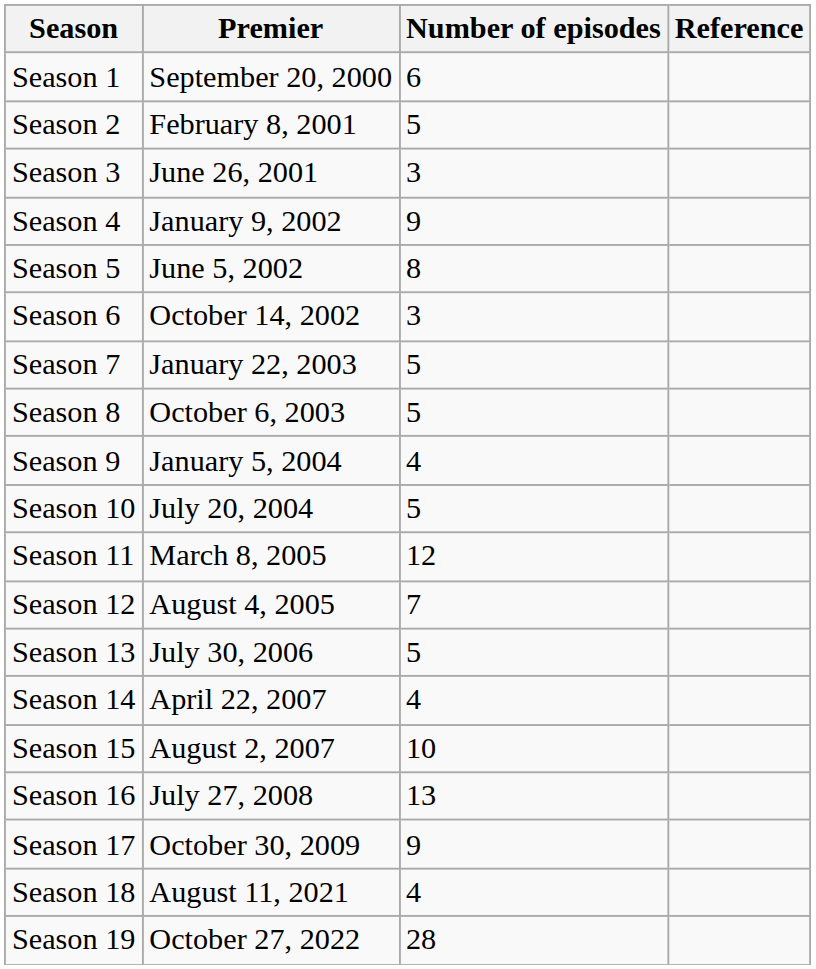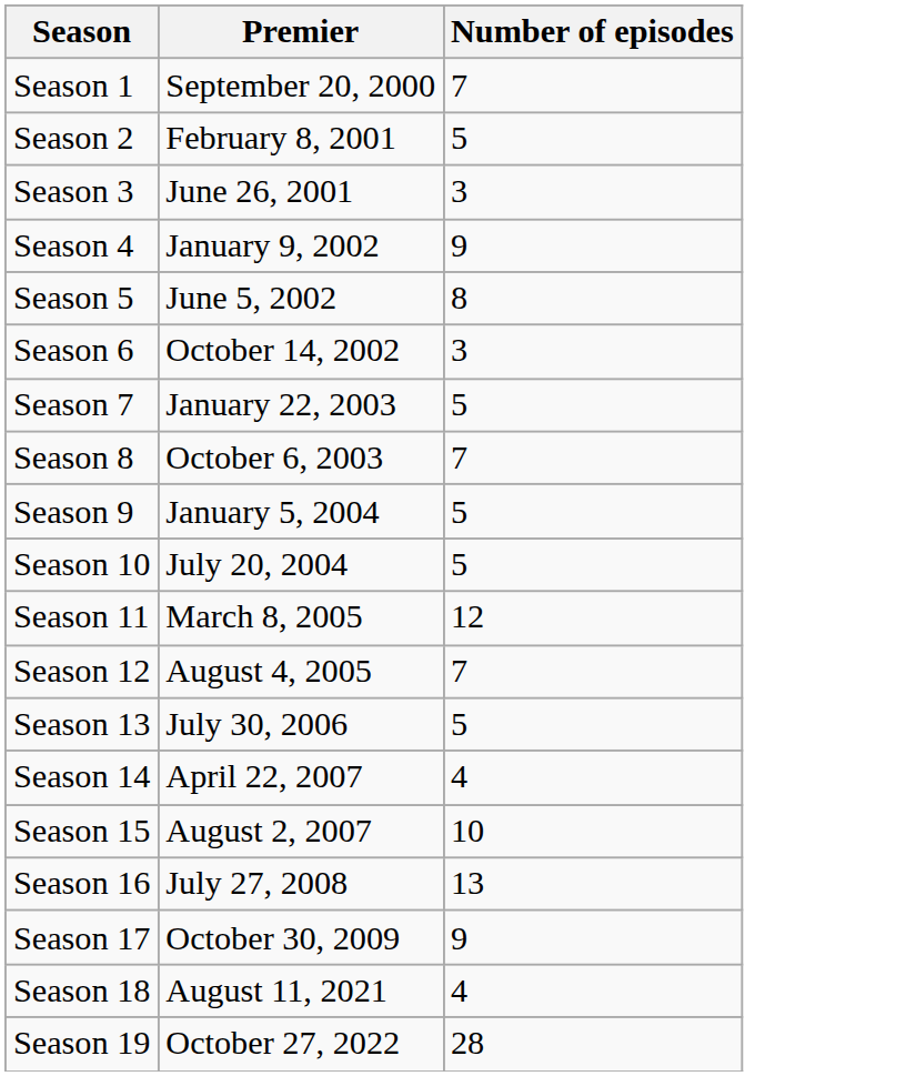 <table class="wikitable">
 <tr>
 <th>Season</th>
 <th>Premier</th>
 <th>Number of episodes</th>
-<th>Reference</th>
 </tr>
 <tr>
 <td>Season 1</td>
 <td>September 20, 2000</td>
-<td>6</td>
-<td></td>
+<td>7</td>
 </tr>
 <tr>
 <td>Season 2</td>
 <td>February 8, 2001</td>
 <td>5</td>
-<td></td>
 </tr>
 <tr>
 <td>Season 3</td>
 <td>June 26, 2001</td>
 <td>3</td>
-<td></td>
 </tr>
 <tr>
 <td>Season 4</td>
 <td>January 9, 2002</td>
 <td>9</td>
-<td></td>
 </tr>
 <tr>
 <td>Season 5</td>
 <td>June 5, 2002</td>
 <td>8</td>
-<td></td>
 </tr>
 <tr>
 <td>Season 6</td>
 <td>October 14, 2002</td>
 <td>3</td>
-<td></td>
 </tr>
 <tr>
 <td>Season 7</td>
 <td>January 22, 2003</td>
 <td>5</td>
-<td></td>
 </tr>
 <tr>
 <td>Season 8</td>
 <td>October 6, 2003</td>
-<td>5</td>
-<td></td>
+<td>7</td>
 </tr>
 <tr>
 <td>Season 9</td>
 <td>January 5, 2004</td>
-<td>4</td>
-<td></td>
+<td>5</td>
 </tr>
 <tr>
 <td>Season 10</td>
 <td>July 20, 2004</td>
 <td>5</td>
-<td></td>
 </tr>
 <tr>
 <td>Season 11</td>
 <td>March 8, 2005</td>
 <td>12</td>
-<td></td>
 </tr>
 <tr>
 <td>Season 12</td>
 <td>August 4, 2005</td>
 <td>7</td>
-<td></td>
 </tr>
 <tr>
 <td>Season 13</td>
 <td>July 30, 2006</td>
 <td>5</td>
-<td></td>
 </tr>
 <tr>
 <td>Season 14</td>
 <td>April 22, 2007</td>
 <td>4</td>
-<td></td>
 </tr>
 <tr>
 <td>Season 15</td>
 <td>August 2, 2007</td>
 <td>10</td>
-<td></td>
 </tr>
 <tr>
 <td>Season 16</td>
 <td>July 27, 2008</td>
 <td>13</td>
-<td></td>
 </tr>
 <tr>
 <td>Season 17</td>
 <td>October 30, 2009</td>
 <td>9</td>
-<td></td>
 </tr>
 <tr>
 <td>Season 18</td>
 <td>August 11, 2021</td>
 <td>4</td>
-<td></td>
 </tr>
 <tr>
 <td>Season 19</td>
 <td>October 27, 2022</td>
 <td>28</td>
-<td></td>
 </tr>
 </table>
